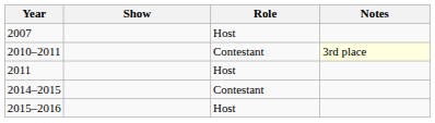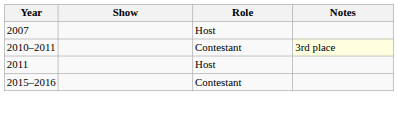 <table class="wikitable">
 <tr>
 <th>Year</th>
 <th width=190>Show</th>
 <th width=140>Role</th>
 <th width=140>Notes</th>
 </tr>
 <tr>
 <td>2007</td>
 <td></td>
 <td>Host</td>
 <td></td>
 </tr>
 <tr>
 <td>2010–2011</td>
 <td></td>
 <td>Contestant</td>
 <td style="background: lightyellow;">3rd place</td>
 </tr>
 <tr>
 <td>2011</td>
 <td></td>
 <td>Host</td>
 <td></td>
 </tr>
 <tr>
-<td>2014–2015</td>
+<td>2015–2016</td>
 <td></td>
 <td>Contestant</td>
 <td></td>
 </tr>
-<tr>
-<td>2015–2016</td>
-<td></td>
-<td>Host</td>
-<td></td>
-</tr>
 </table>
